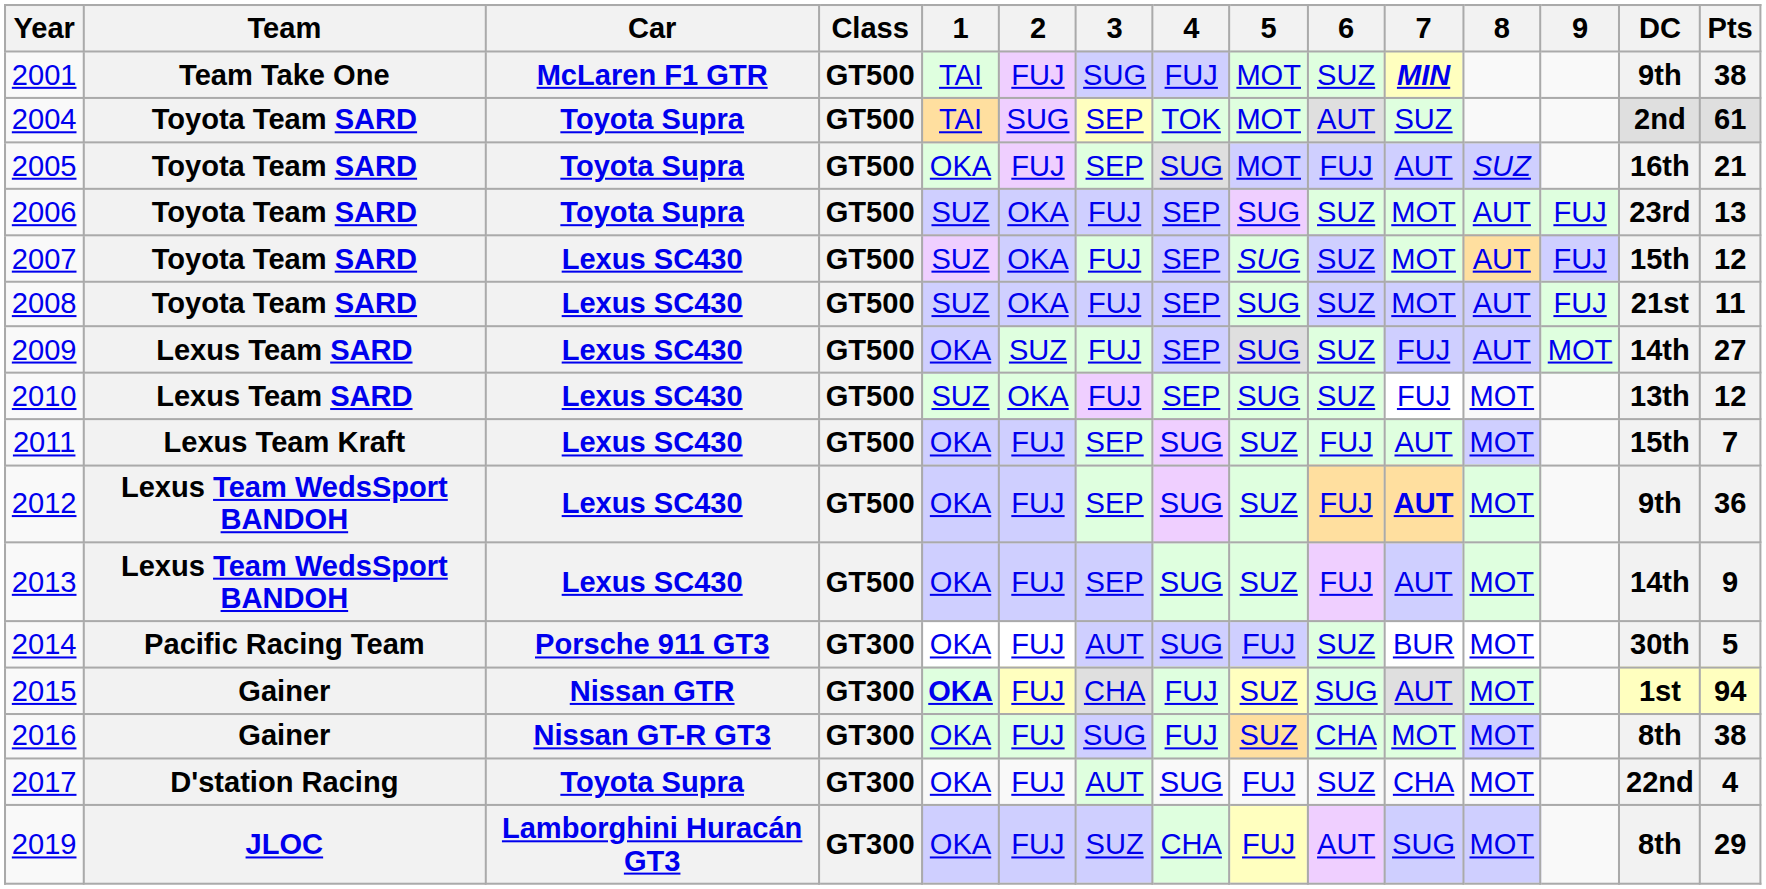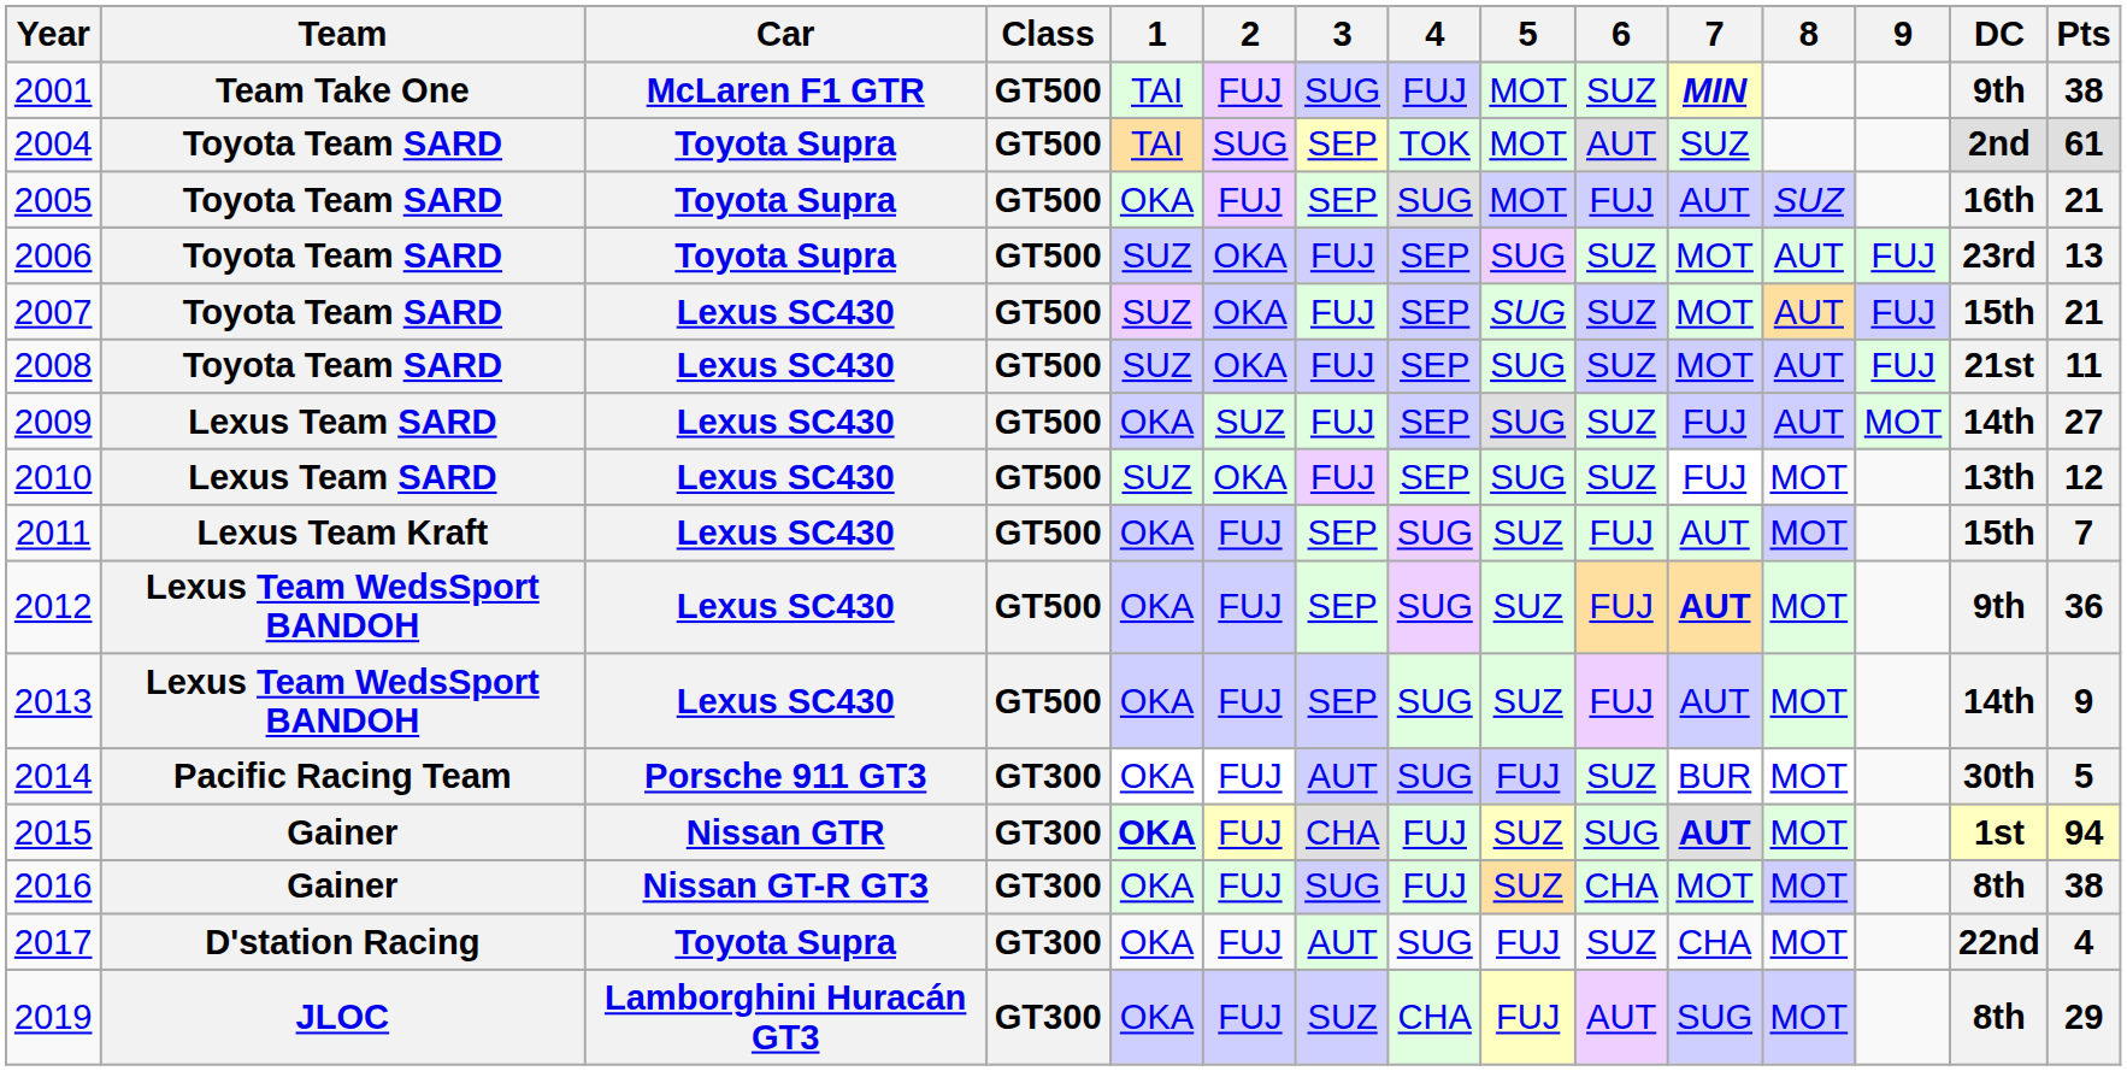 <table class="wikitable" style="text-align:center; font-size:90%">
 <tr>
 <th>Year</th>
 <th>Team</th>
 <th>Car</th>
 <th>Class</th>
 <th>1</th>
 <th>2</th>
 <th>3</th>
 <th>4</th>
 <th>5</th>
 <th>6</th>
 <th>7</th>
 <th>8</th>
 <th>9</th>
 <th>DC</th>
 <th>Pts</th>
 </tr>
 <tr>
 <td><a href='#'>2001</a></td>
 <th>Team Take One</th>
 <th><a href='#'>McLaren F1 GTR</a></th>
 <th>GT500</th>
 <td style="background:#DFFFDF;"><a href='#'>TAI</a><br></td>
 <td style="background:#EFCFFF;"><a href='#'>FUJ</a><br></td>
 <td style="background:#CFCFFF;"><a href='#'>SUG</a><br></td>
 <td style="background:#CFCFFF;"><a href='#'>FUJ</a><br></td>
 <td style="background:#DFFFDF;"><a href='#'>MOT</a><br></td>
 <td style="background:#DFFFDF;"><a href='#'>SUZ</a><br></td>
 <td style="background:#FFFFBF;"><strong><em><a href='#'>MIN</a></em></strong><br></td>
 <td></td>
 <td></td>
 <th>9th</th>
 <th>38</th>
 </tr>
 <tr>
 <td><a href='#'>2004</a></td>
 <th>Toyota Team <a href='#'>SARD</a></th>
 <th><a href='#'>Toyota Supra</a></th>
 <th>GT500</th>
 <td style="background:#FFDF9F;"><a href='#'>TAI</a><br></td>
 <td style="background:#EFCFFF;"><a href='#'>SUG</a><br></td>
 <td style="background:#FFFFBF;"><a href='#'>SEP</a><br></td>
 <td style="background:#DFFFDF;"><a href='#'>TOK</a><br></td>
 <td style="background:#DFFFDF;"><a href='#'>MOT</a><br></td>
 <td style="background:#DFDFDF;"><a href='#'>AUT</a><br></td>
 <td style="background:#DFFFDF;"><a href='#'>SUZ</a><br></td>
 <td></td>
 <td></td>
 <td style="background:#DFDFDF;"><strong>2nd</strong></td>
 <td style="background:#DFDFDF;"><strong>61</strong></td>
 </tr>
 <tr>
 <td><a href='#'>2005</a></td>
 <th>Toyota Team <a href='#'>SARD</a></th>
 <th><a href='#'>Toyota Supra</a></th>
 <th>GT500</th>
 <td style="background:#DFFFDF;"><a href='#'>OKA</a><br></td>
 <td style="background:#EFCFFF;"><a href='#'>FUJ</a><br></td>
 <td style="background:#DFFFDF;"><a href='#'>SEP</a><br></td>
 <td style="background:#DFDFDF;"><a href='#'>SUG</a><br></td>
 <td style="background:#CFCFFF;"><a href='#'>MOT</a><br></td>
 <td style="background:#CFCFFF;"><a href='#'>FUJ</a><br></td>
 <td style="background:#CFCFFF;"><a href='#'>AUT</a><br></td>
 <td style="background:#CFCFFF;"><em><a href='#'>SUZ</a></em><br></td>
 <td></td>
 <th>16th</th>
 <th>21</th>
 </tr>
 <tr>
 <td><a href='#'>2006</a></td>
 <th>Toyota Team <a href='#'>SARD</a></th>
 <th><a href='#'>Toyota Supra</a></th>
 <th>GT500</th>
 <td style="background:#CFCFFF;"><a href='#'>SUZ</a><br></td>
 <td style="background:#CFCFFF;"><a href='#'>OKA</a><br></td>
 <td style="background:#CFCFFF;"><a href='#'>FUJ</a><br></td>
 <td style="background:#CFCFFF;"><a href='#'>SEP</a><br></td>
 <td style="background:#EFCFFF;"><a href='#'>SUG</a><br></td>
 <td style="background:#DFFFDF;"><a href='#'>SUZ</a><br></td>
 <td style="background:#DFFFDF;"><a href='#'>MOT</a><br></td>
 <td style="background:#DFFFDF;"><a href='#'>AUT</a><br></td>
 <td style="background:#DFFFDF;"><a href='#'>FUJ</a><br></td>
 <th>23rd</th>
 <th>13</th>
 </tr>
 <tr>
 <td><a href='#'>2007</a></td>
 <th>Toyota Team <a href='#'>SARD</a></th>
 <th><a href='#'>Lexus SC430</a></th>
 <th>GT500</th>
 <td style="background:#EFCFFF;"><a href='#'>SUZ</a><br></td>
 <td style="background:#CFCFFF;"><a href='#'>OKA</a><br></td>
 <td style="background:#DFFFDF;"><a href='#'>FUJ</a><br></td>
 <td style="background:#CFCFFF;"><a href='#'>SEP</a><br></td>
 <td style="background:#DFFFDF;"><em><a href='#'>SUG</a></em><br></td>
 <td style="background:#CFCFFF;"><a href='#'>SUZ</a><br></td>
 <td style="background:#DFFFDF;"><a href='#'>MOT</a><br></td>
 <td style="background:#FFDF9F;"><a href='#'>AUT</a><br></td>
 <td style="background:#CFCFFF;"><a href='#'>FUJ</a><br></td>
 <th>15th</th>
-<th>12</th>
+<th>21</th>
 </tr>
 <tr>
 <td><a href='#'>2008</a></td>
 <th>Toyota Team <a href='#'>SARD</a></th>
 <th><a href='#'>Lexus SC430</a></th>
 <th>GT500</th>
 <td style="background:#CFCFFF;"><a href='#'>SUZ</a><br></td>
 <td style="background:#CFCFFF;"><a href='#'>OKA</a><br></td>
 <td style="background:#CFCFFF;"><a href='#'>FUJ</a><br></td>
 <td style="background:#CFCFFF;"><a href='#'>SEP</a><br></td>
 <td style="background:#DFFFDF;"><a href='#'>SUG</a><br></td>
 <td style="background:#CFCFFF;"><a href='#'>SUZ</a><br></td>
 <td style="background:#CFCFFF;"><a href='#'>MOT</a><br></td>
 <td style="background:#CFCFFF;"><a href='#'>AUT</a><br></td>
 <td style="background:#DFFFDF;"><a href='#'>FUJ</a><br></td>
 <th>21st</th>
 <th>11</th>
 </tr>
 <tr>
 <td><a href='#'>2009</a></td>
 <th>Lexus Team <a href='#'>SARD</a></th>
 <th><a href='#'>Lexus SC430</a></th>
 <th>GT500</th>
 <td style="background:#CFCFFF;"><a href='#'>OKA</a><br></td>
 <td style="background:#DFFFDF;"><a href='#'>SUZ</a><br></td>
 <td style="background:#DFFFDF;"><a href='#'>FUJ</a><br></td>
 <td style="background:#CFCFFF;"><a href='#'>SEP</a><br></td>
 <td style="background:#DFDFDF;"><a href='#'>SUG</a><br></td>
 <td style="background:#DFFFDF;"><a href='#'>SUZ</a><br></td>
 <td style="background:#CFCFFF;"><a href='#'>FUJ</a><br></td>
 <td style="background:#CFCFFF;"><a href='#'>AUT</a><br></td>
 <td style="background:#DFFFDF;"><a href='#'>MOT</a><br></td>
 <th>14th</th>
 <th>27</th>
 </tr>
 <tr>
 <td><a href='#'>2010</a></td>
 <th>Lexus Team <a href='#'>SARD</a></th>
 <th><a href='#'>Lexus SC430</a></th>
 <th>GT500</th>
 <td style="background:#DFFFDF;"><a href='#'>SUZ</a><br></td>
 <td style="background:#DFFFDF;"><a href='#'>OKA</a><br></td>
 <td style="background:#EFCFFF;"><a href='#'>FUJ</a><br></td>
 <td style="background:#DFFFDF;"><a href='#'>SEP</a><br></td>
 <td style="background:#DFFFDF;"><a href='#'>SUG</a><br></td>
 <td style="background:#DFFFDF;"><a href='#'>SUZ</a><br></td>
 <td style="background:#FFFFFF;"><a href='#'>FUJ</a><br></td>
 <td><a href='#'>MOT</a></td>
 <td></td>
 <th>13th</th>
 <th>12</th>
 </tr>
 <tr>
 <td><a href='#'>2011</a></td>
 <th>Lexus Team Kraft</th>
 <th><a href='#'>Lexus SC430</a></th>
 <th>GT500</th>
 <td style="background:#CFCFFF;"><a href='#'>OKA</a><br></td>
 <td style="background:#CFCFFF;"><a href='#'>FUJ</a><br></td>
 <td style="background:#DFFFDF;"><a href='#'>SEP</a><br></td>
 <td style="background:#EFCFFF;"><a href='#'>SUG</a><br></td>
 <td style="background:#DFFFDF;"><a href='#'>SUZ</a><br></td>
 <td style="background:#DFFFDF;"><a href='#'>FUJ</a><br></td>
 <td style="background:#DFFFDF;"><a href='#'>AUT</a><br></td>
 <td style="background:#CFCFFF;"><a href='#'>MOT</a><br></td>
 <td></td>
 <th>15th</th>
 <th>7</th>
 </tr>
 <tr>
 <td><a href='#'>2012</a></td>
 <th>Lexus <a href='#'>Team WedsSport BANDOH</a></th>
 <th><a href='#'>Lexus SC430</a></th>
 <th>GT500</th>
 <td style="background:#CFCFFF;"><a href='#'>OKA</a><br></td>
 <td style="background:#CFCFFF;"><a href='#'>FUJ</a><br></td>
 <td style="background:#DFFFDF;"><a href='#'>SEP</a><br></td>
 <td style="background:#EFCFFF;"><a href='#'>SUG</a><br></td>
 <td style="background:#DFFFDF;"><a href='#'>SUZ</a><br></td>
 <td style="background:#FFDF9F;"><a href='#'>FUJ</a><br></td>
 <td style="background:#FFDF9F;"><strong><a href='#'>AUT</a></strong><br></td>
 <td style="background:#DFFFDF;"><a href='#'>MOT</a><br></td>
 <td></td>
 <th>9th</th>
 <th>36</th>
 </tr>
 <tr>
 <td><a href='#'>2013</a></td>
 <th>Lexus <a href='#'>Team WedsSport BANDOH</a></th>
 <th><a href='#'>Lexus SC430</a></th>
 <th>GT500</th>
 <td style="background:#CFCFFF;"><a href='#'>OKA</a><br></td>
 <td style="background:#CFCFFF;"><a href='#'>FUJ</a><br></td>
 <td style="background:#CFCFFF;"><a href='#'>SEP</a><br></td>
 <td style="background:#DFFFDF;"><a href='#'>SUG</a><br></td>
 <td style="background:#DFFFDF;"><a href='#'>SUZ</a><br></td>
 <td style="background:#EFCFFF;"><a href='#'>FUJ</a><br></td>
 <td style="background:#CFCFFF;"><a href='#'>AUT</a><br></td>
 <td style="background:#DFFFDF;"><a href='#'>MOT</a><br></td>
 <td></td>
 <th>14th</th>
 <th>9</th>
 </tr>
 <tr>
 <td><a href='#'>2014</a></td>
 <th>Pacific Racing Team</th>
 <th><a href='#'>Porsche 911 GT3</a></th>
 <th>GT300</th>
 <td style="background:#FFFFFF;"><a href='#'>OKA</a></td>
 <td style="background:#FFFFFF;"><a href='#'>FUJ</a></td>
 <td style="background:#CFCFFF;"><a href='#'>AUT</a><br></td>
 <td style="background:#CFCFFF;"><a href='#'>SUG</a><br></td>
 <td style="background:#CFCFFF;"><a href='#'>FUJ</a><br></td>
 <td style="background:#DFFFDF;"><a href='#'>SUZ</a><br></td>
 <td style="background:#FFFFFF;"><a href='#'>BUR</a></td>
 <td style="background:#FFFFFF;"><a href='#'>MOT</a></td>
 <td></td>
 <th>30th</th>
 <th>5</th>
 </tr>
 <tr>
 <td><a href='#'>2015</a></td>
 <th>Gainer</th>
 <th><a href='#'>Nissan GTR</a></th>
 <th>GT300</th>
 <td style="background:#DFFFDF;"><strong><a href='#'>OKA</a></strong><br></td>
 <td style="background:#FFFFBF;"><a href='#'>FUJ</a><br></td>
 <td style="background:#DFDFDF;"><a href='#'>CHA</a><br></td>
 <td style="background:#DFFFDF;"><a href='#'>FUJ</a><br></td>
 <td style="background:#FFFFBF;"><a href='#'>SUZ</a><br></td>
 <td style="background:#DFFFDF;"><a href='#'>SUG</a><br></td>
-<td style="background:#DFDFDF;"><a href='#'>AUT</a><br></td>
+<td style="background:#DFDFDF;"><strong><a href='#'>AUT</a><br></strong></td>
 <td style="background:#DFFFDF;"><a href='#'>MOT</a><br></td>
 <td></td>
 <th style="background:#FFFFBF;">1st</th>
 <th style="background:#FFFFBF;">94</th>
 </tr>
 <tr>
 <td><a href='#'>2016</a></td>
 <th>Gainer</th>
 <th><a href='#'>Nissan GT-R GT3</a></th>
 <th>GT300</th>
 <td style="background:#DFFFDF;"><a href='#'>OKA</a><br></td>
 <td style="background:#DFFFDF;"><a href='#'>FUJ</a><br></td>
 <td style="background:#CFCFFF;"><a href='#'>SUG</a><br></td>
 <td style="background:#DFFFDF;"><a href='#'>FUJ</a><br></td>
 <td style="background:#FFDF9F;"><a href='#'>SUZ</a><br></td>
 <td style="background:#DFFFDF;"><a href='#'>CHA</a><br></td>
 <td style="background:#DFFFDF;"><a href='#'>MOT</a><br></td>
 <td style="background:#CFCFFF;"><a href='#'>MOT</a><br></td>
 <td></td>
 <th>8th</th>
 <th>38</th>
 </tr>
 <tr>
 <td><a href='#'>2017</a></td>
 <th>D'station Racing</th>
 <th><a href='#'>Toyota Supra</a></th>
 <th>GT300</th>
 <td><a href='#'>OKA</a></td>
 <td><a href='#'>FUJ</a></td>
 <td style="background:#DFFFDF;"><a href='#'>AUT</a><br></td>
 <td><a href='#'>SUG</a></td>
 <td><a href='#'>FUJ</a></td>
 <td><a href='#'>SUZ</a></td>
 <td><a href='#'>CHA</a></td>
 <td><a href='#'>MOT</a></td>
 <td></td>
 <th>22nd</th>
 <th>4</th>
 </tr>
 <tr>
 <td><a href='#'>2019</a></td>
 <th><a href='#'>JLOC</a></th>
 <th><a href='#'>Lamborghini Huracán GT3</a></th>
 <th>GT300</th>
 <td style="background:#CFCFFF;"><a href='#'>OKA</a><br></td>
 <td style="background:#CFCFFF;"><a href='#'>FUJ</a><br></td>
 <td style="background:#CFCFFF;"><a href='#'>SUZ</a><br></td>
 <td style="background:#DFFFDF;"><a href='#'>CHA</a><br></td>
 <td style="background:#FFFFBF;"><a href='#'>FUJ</a><br></td>
 <td style="background:#EFCFFF;"><a href='#'>AUT</a><br></td>
 <td style="background:#CFCFFF;"><a href='#'>SUG</a><br></td>
 <td style="background:#CFCFFF;"><a href='#'>MOT</a><br></td>
 <td></td>
 <th>8th</th>
 <th>29</th>
 </tr>
 </table>
